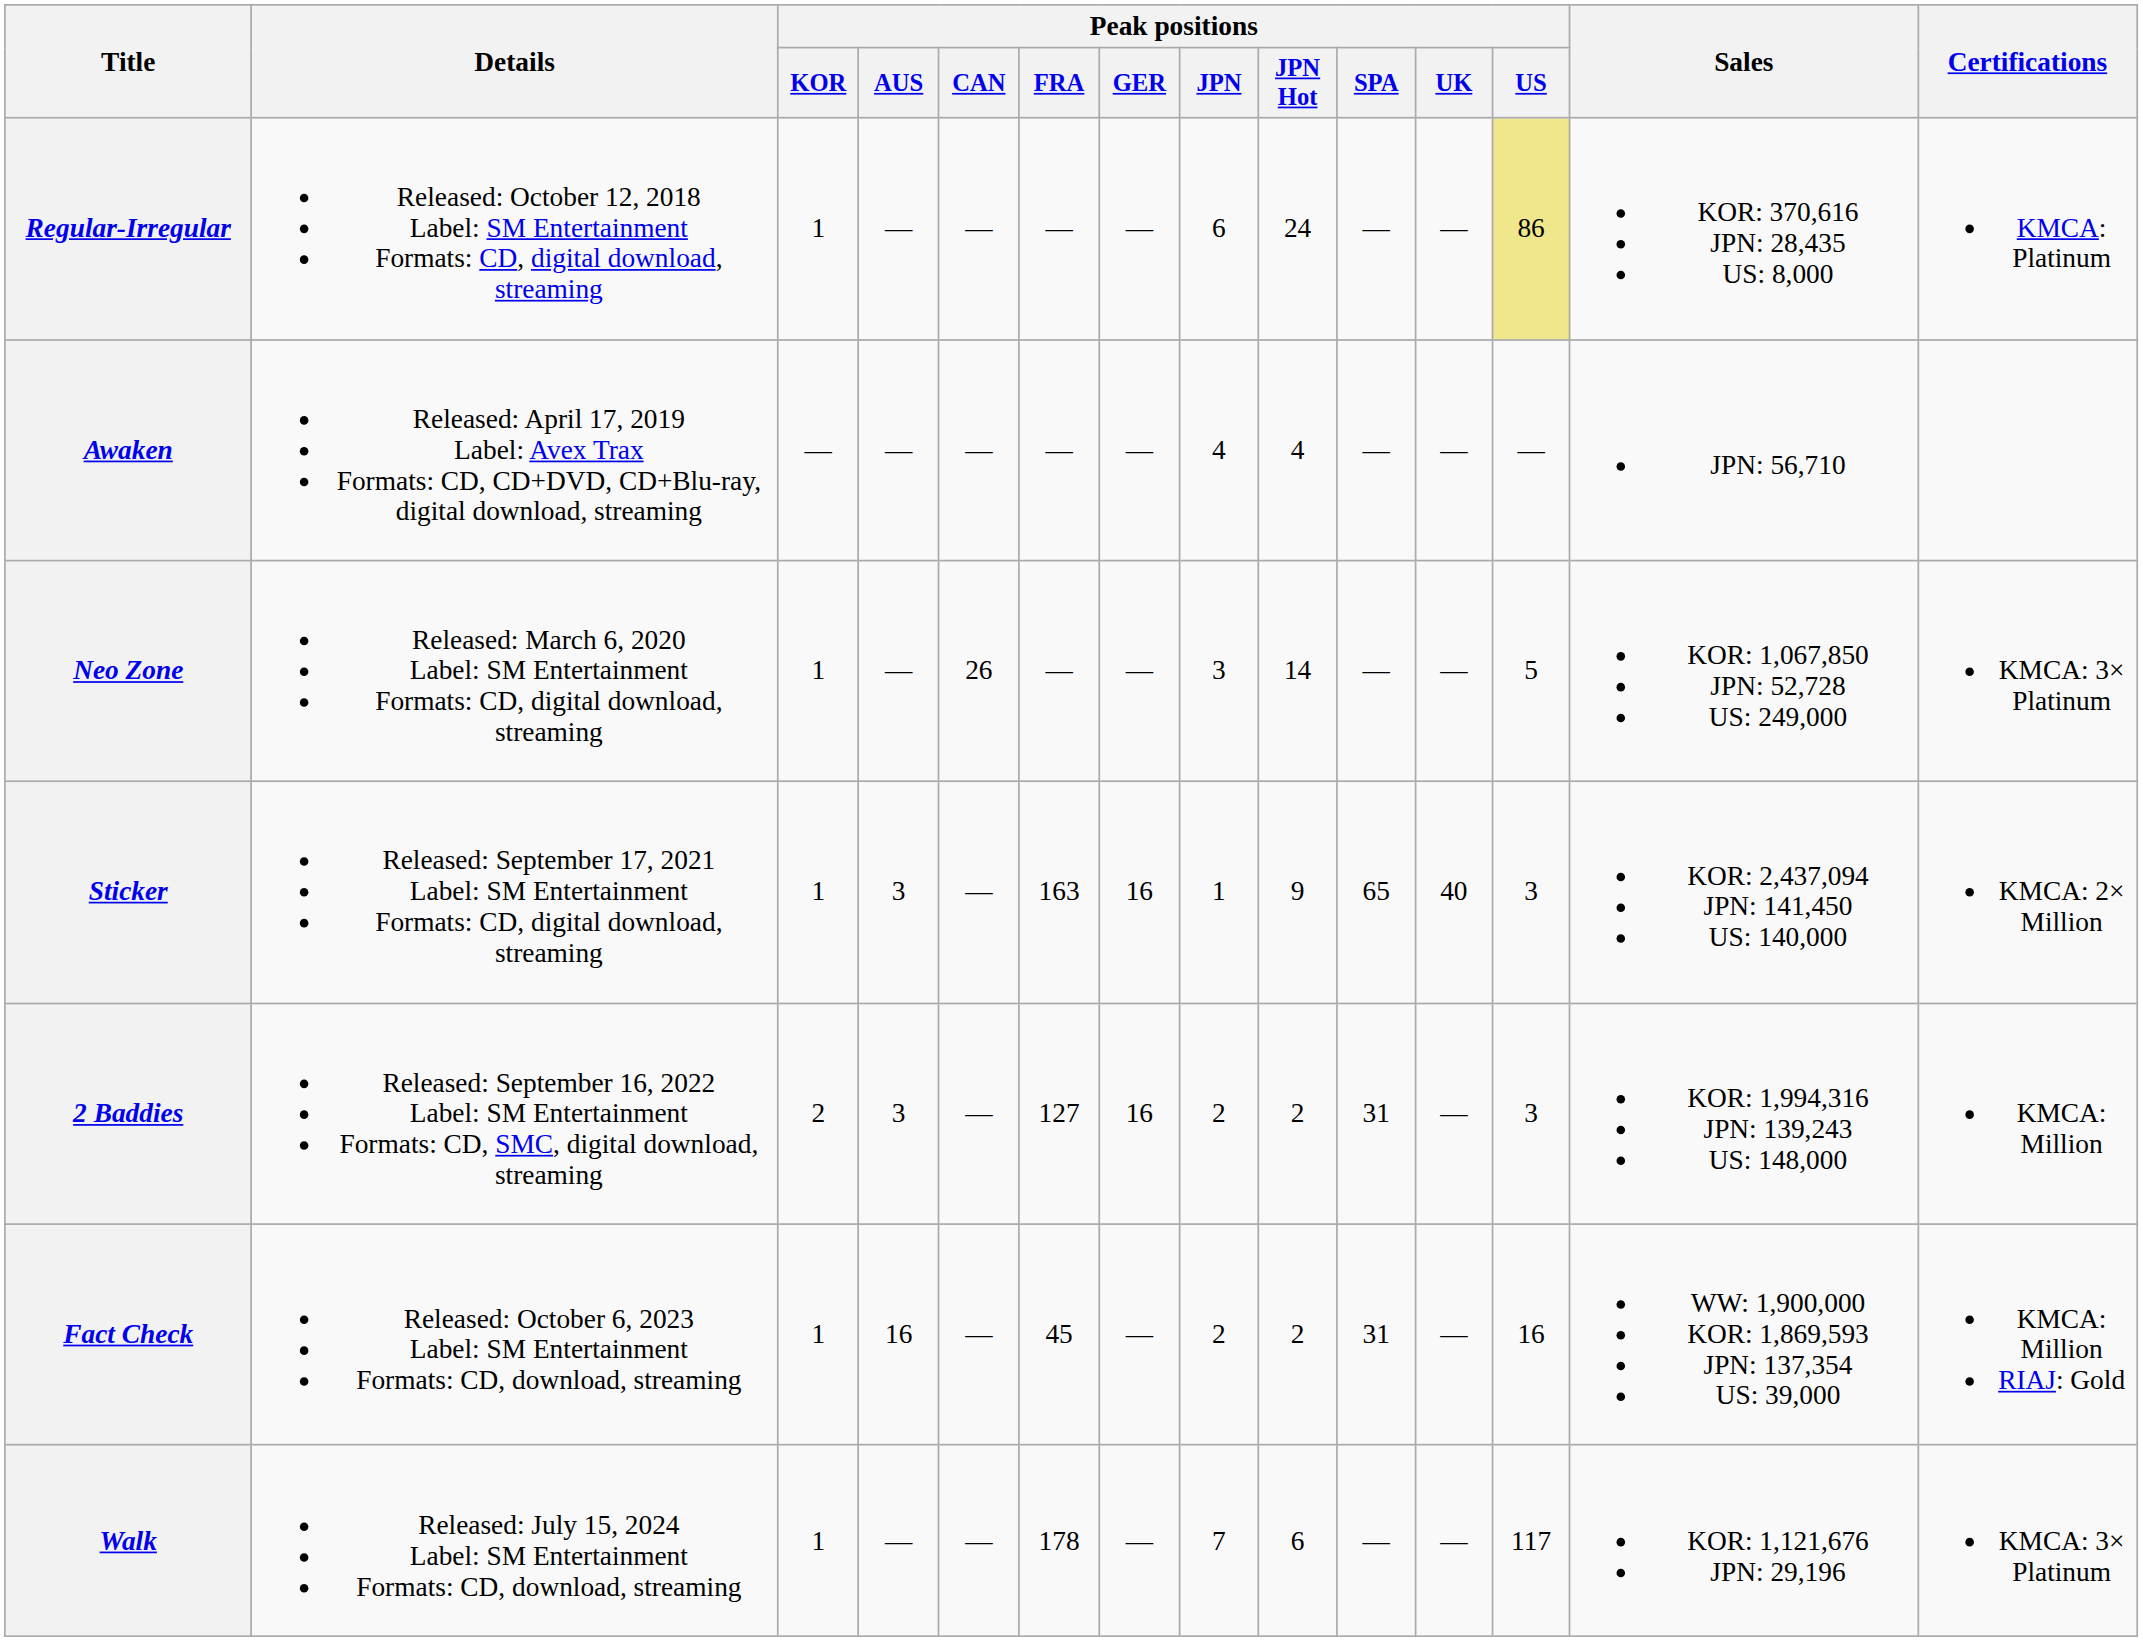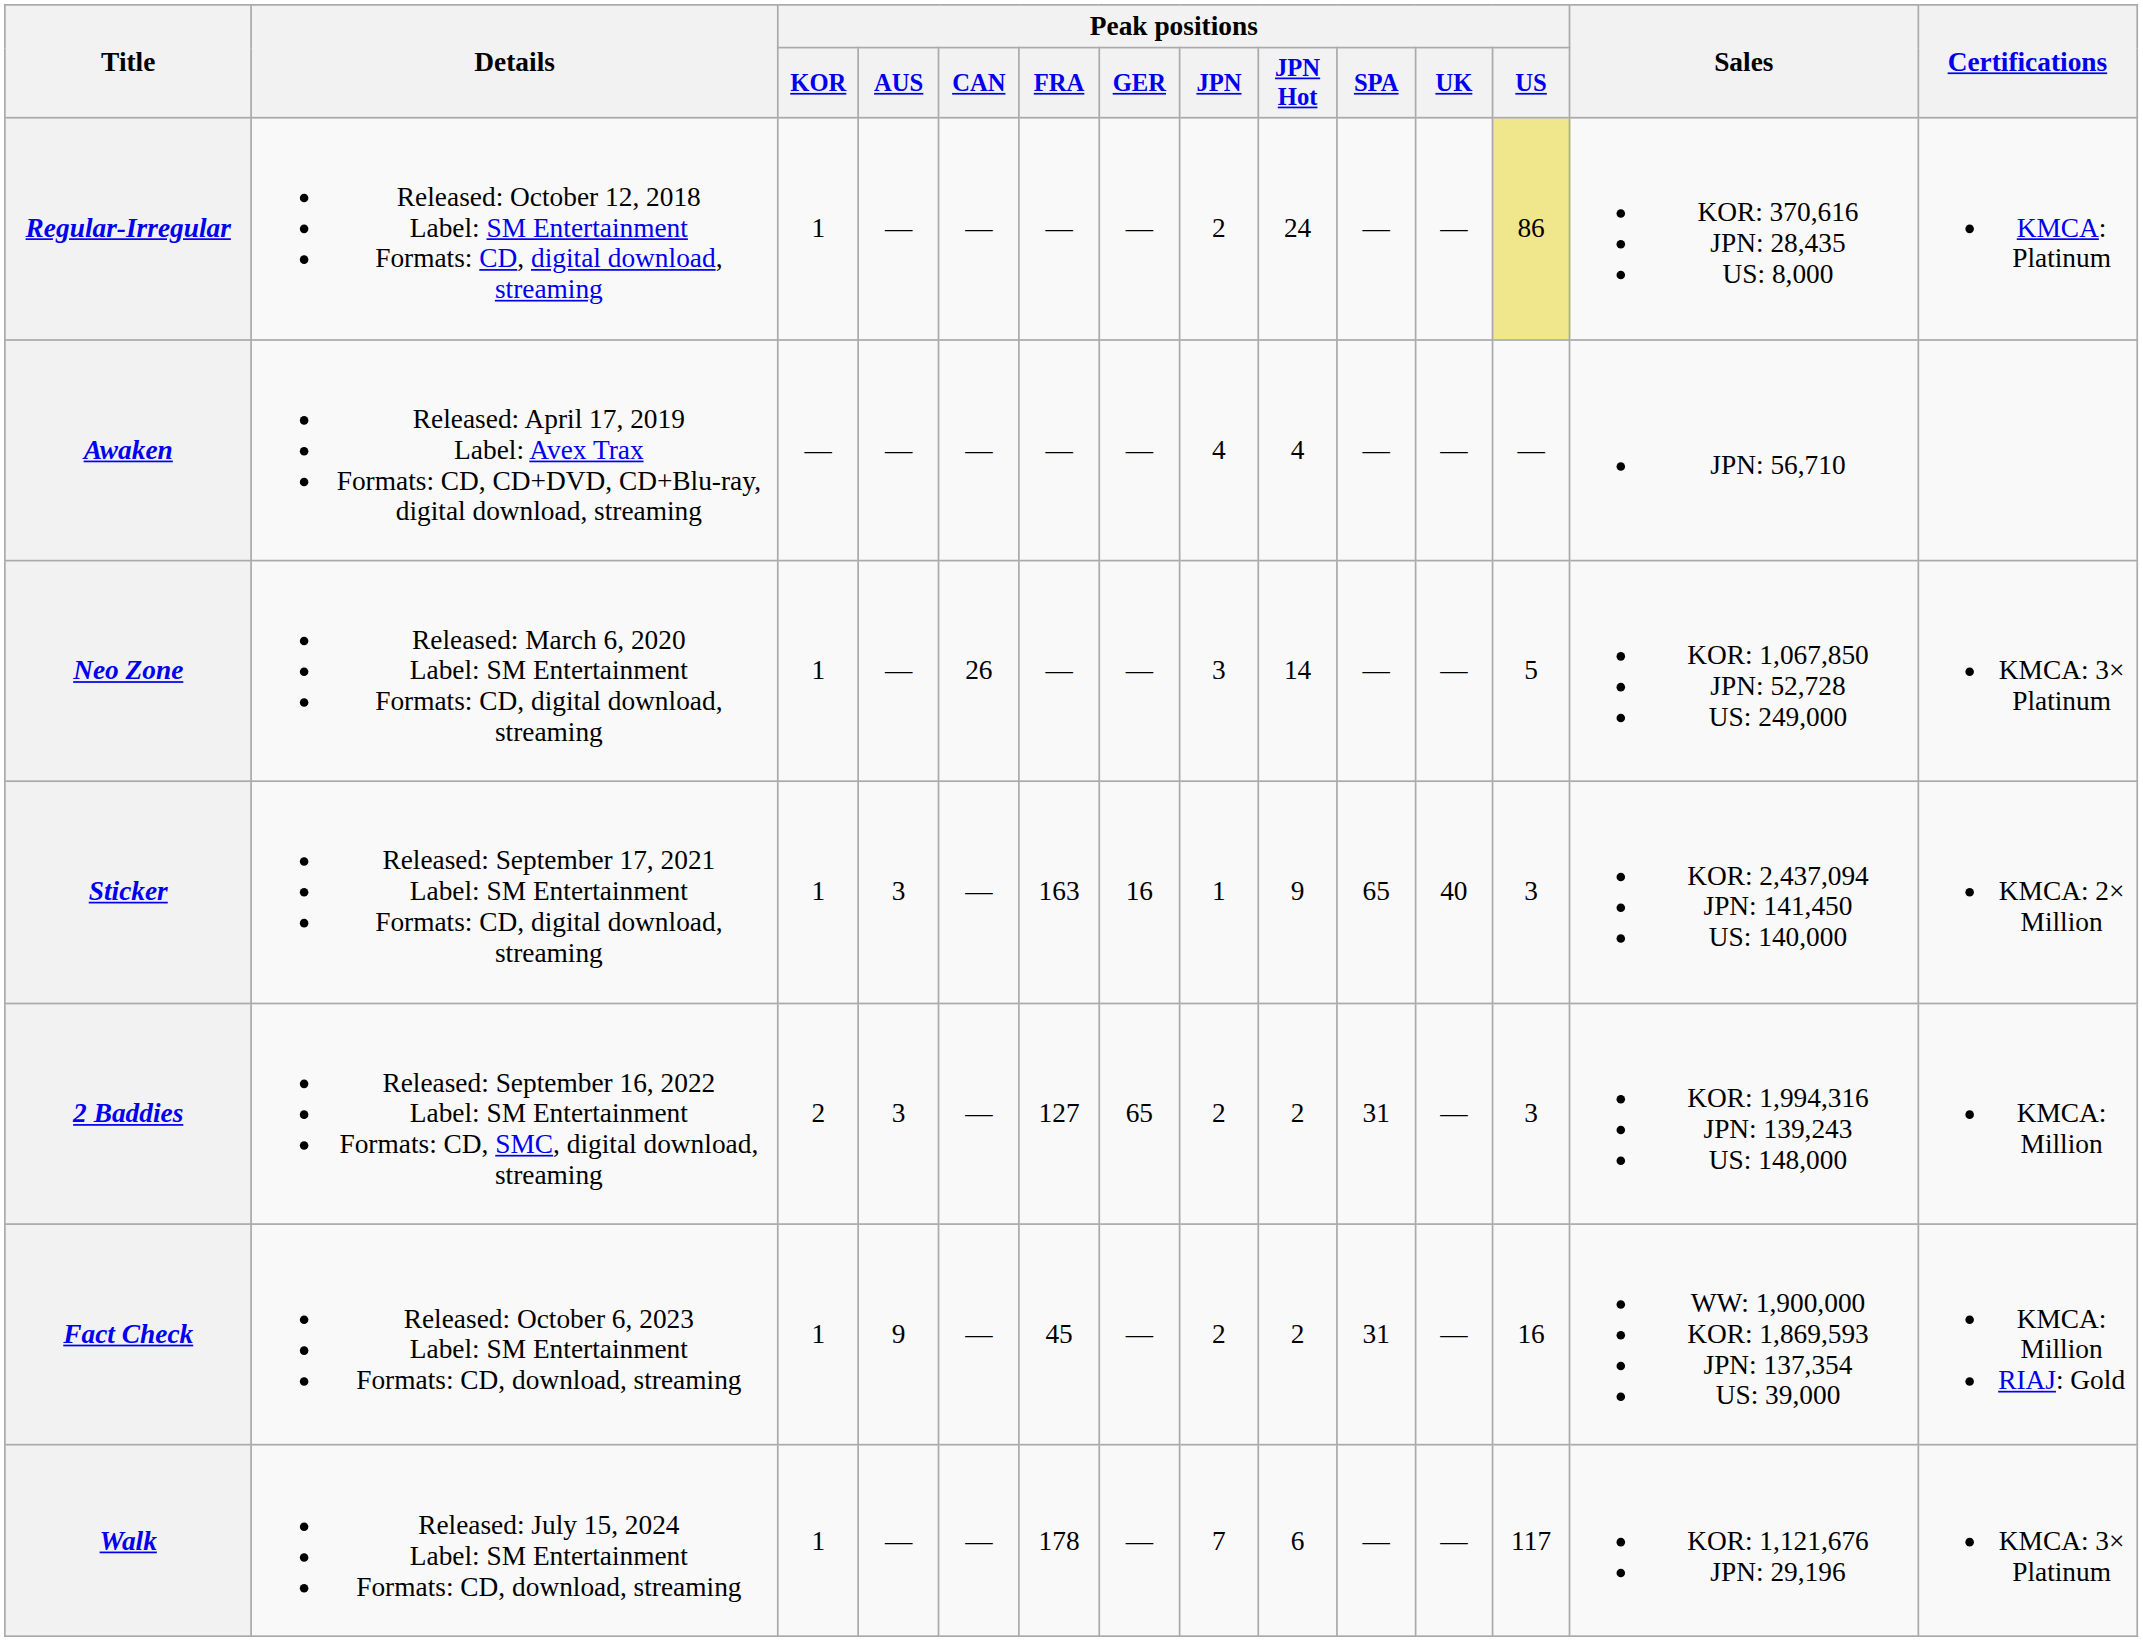 <table class="wikitable plainrowheaders" style="text-align:center;">
 <tr>
 <th scope="col" rowspan="2" style="width:10em;">Title</th>
 <th scope="col" rowspan="2" style="width:22em;">Details</th>
 <th scope="col" colspan="10">Peak positions</th>
 <th scope="col" rowspan="2" style="width:14em;">Sales</th>
 <th scope="col" rowspan="2" style="width:8em;"><a href='#'>Certifications</a></th>
 </tr>
 <tr>
 <th scope="col" style="width:3em;font-size:90%;"><a href='#'>KOR</a><br></th>
 <th scope="col" style="width:3em;font-size:90%;"><a href='#'>AUS</a><br></th>
 <th scope="col" style="width:3em;font-size:90%;"><a href='#'>CAN</a><br></th>
 <th scope="col" style="width:3em;font-size:90%;"><a href='#'>FRA</a><br></th>
 <th scope="col" style="width:3em;font-size:90%;"><a href='#'>GER</a><br></th>
 <th scope="col" style="width:3em;font-size:90%;"><a href='#'>JPN</a><br></th>
 <th scope="col" style="width:3em;font-size:90%;"><a href='#'>JPN<br>Hot</a><br></th>
 <th scope="col" style="width:3em;font-size:90%;"><a href='#'>SPA</a><br></th>
 <th scope="col" style="width:3em;font-size:90%;"><a href='#'>UK</a><br></th>
 <th scope="col" style="width:3em;font-size:90%;"><a href='#'>US</a><br></th>
 </tr>
 <tr>
 <th scope="row"><em><a href='#'>Regular-Irregular</a></em></th>
 <td><br><ul><li>Released: October 12, 2018</li><li>Label: <a href='#'>SM Entertainment</a></li><li>Formats: <a href='#'>CD</a>, <a href='#'>digital download</a>, <a href='#'>streaming</a></li></ul></td>
 <td>1</td>
 <td>—</td>
 <td>—</td>
 <td>—</td>
 <td>—</td>
-<td>6</td>
+<td>2</td>
 <td>24</td>
 <td>—</td>
 <td>—</td>
 <td style="background: khaki;">86</td>
 <td><br><ul><li>KOR: 370,616</li><li>JPN: 28,435</li><li>US: 8,000</li></ul></td>
 <td><br><ul><li><a href='#'>KMCA</a>: Platinum</li></ul></td>
 </tr>
 <tr>
 <th scope="row"><em><a href='#'>Awaken</a></em></th>
 <td><br><ul><li>Released: April 17, 2019 </li><li>Label: <a href='#'>Avex Trax</a></li><li>Formats: CD, CD+DVD, CD+Blu-ray, digital download, streaming</li></ul></td>
 <td>—</td>
 <td>—</td>
 <td>—</td>
 <td>—</td>
 <td>—</td>
 <td>4</td>
 <td>4</td>
 <td>—</td>
 <td>—</td>
 <td>—</td>
 <td><br><ul><li>JPN: 56,710</li></ul></td>
 <td></td>
 </tr>
 <tr>
 <th scope="row"><em><a href='#'>Neo Zone</a></em></th>
 <td><br><ul><li>Released: March 6, 2020</li><li>Label: SM Entertainment</li><li>Formats: CD, digital download, streaming</li></ul></td>
 <td>1</td>
 <td>—</td>
 <td>26</td>
 <td>—</td>
 <td>—</td>
 <td>3</td>
 <td>14</td>
 <td>—</td>
 <td>—</td>
 <td>5</td>
 <td><br><ul><li>KOR: 1,067,850</li><li>JPN: 52,728</li><li>US: 249,000</li></ul></td>
 <td><br><ul><li>KMCA: 3× Platinum</li></ul></td>
 </tr>
 <tr>
 <th scope="row"><em><a href='#'>Sticker</a></em></th>
 <td><br><ul><li>Released: September 17, 2021</li><li>Label: SM Entertainment</li><li>Formats: CD, digital download, streaming</li></ul></td>
 <td>1</td>
 <td>3</td>
 <td>—</td>
 <td>163</td>
 <td>16</td>
 <td>1</td>
 <td>9</td>
 <td>65</td>
 <td>40</td>
 <td>3</td>
 <td><br><ul><li>KOR: 2,437,094</li><li>JPN: 141,450</li><li>US: 140,000</li></ul></td>
 <td><br><ul><li>KMCA: 2× Million</li></ul></td>
 </tr>
 <tr>
 <th scope="row"><em><a href='#'>2 Baddies</a></em></th>
 <td><br><ul><li>Released: September 16, 2022</li><li>Label: SM Entertainment</li><li>Formats: CD, <a href='#'>SMC</a>, digital download, streaming</li></ul></td>
 <td>2</td>
 <td>3</td>
 <td>—</td>
 <td>127</td>
-<td>16</td>
+<td>65</td>
 <td>2</td>
 <td>2</td>
 <td>31</td>
 <td>—</td>
 <td>3</td>
 <td><br><ul><li>KOR: 1,994,316</li><li>JPN: 139,243</li><li>US: 148,000</li></ul></td>
 <td><br><ul><li>KMCA: Million</li></ul></td>
 </tr>
 <tr>
 <th scope="row"><em><a href='#'>Fact Check</a></em></th>
 <td><br><ul><li>Released: October 6, 2023 </li><li>Label: SM Entertainment</li><li>Formats: CD, download, streaming</li></ul></td>
 <td>1</td>
-<td>16</td>
+<td>9</td>
 <td>—</td>
 <td>45</td>
 <td>—</td>
 <td>2</td>
 <td>2</td>
 <td>31</td>
 <td>—</td>
 <td>16</td>
 <td><br><ul><li>WW: 1,900,000</li><li>KOR: 1,869,593</li><li>JPN: 137,354</li><li>US: 39,000</li></ul></td>
 <td><br><ul><li>KMCA: Million</li><li><a href='#'>RIAJ</a>: Gold</li></ul></td>
 </tr>
 <tr>
 <th scope="row"><em><a href='#'>Walk</a></em></th>
 <td><br><ul><li>Released: July 15, 2024</li><li>Label: SM Entertainment</li><li>Formats: CD, download, streaming</li></ul></td>
 <td>1</td>
 <td>—</td>
 <td>—</td>
 <td>178<br></td>
 <td>—</td>
 <td>7</td>
 <td>6</td>
 <td>—</td>
 <td>—</td>
 <td>117</td>
 <td><br><ul><li>KOR: 1,121,676</li><li>JPN: 29,196</li></ul></td>
 <td><br><ul><li>KMCA: 3× Platinum</li></ul></td>
 </tr>
 </table>
